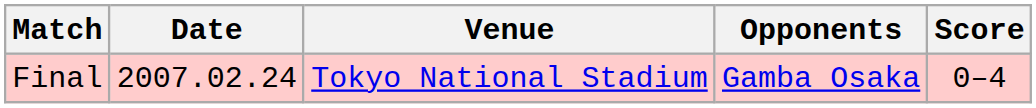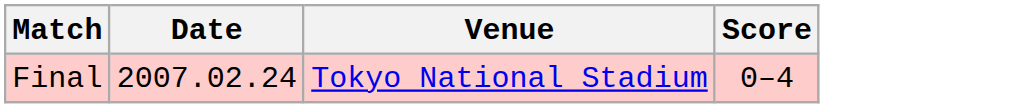 <table class="wikitable" style="text-align:center;">
 <tr>
 <th>Match</th>
 <th>Date</th>
 <th>Venue</th>
-<th>Opponents</th>
 <th>Score</th>
 </tr>
 <tr bgcolor="#FFCCCC">
 <td>Final</td>
 <td>2007.02.24</td>
 <td><a href='#'>Tokyo National Stadium</a></td>
-<td><a href='#'>Gamba Osaka</a></td>
 <td>0–4</td>
 </tr>
 </table>
